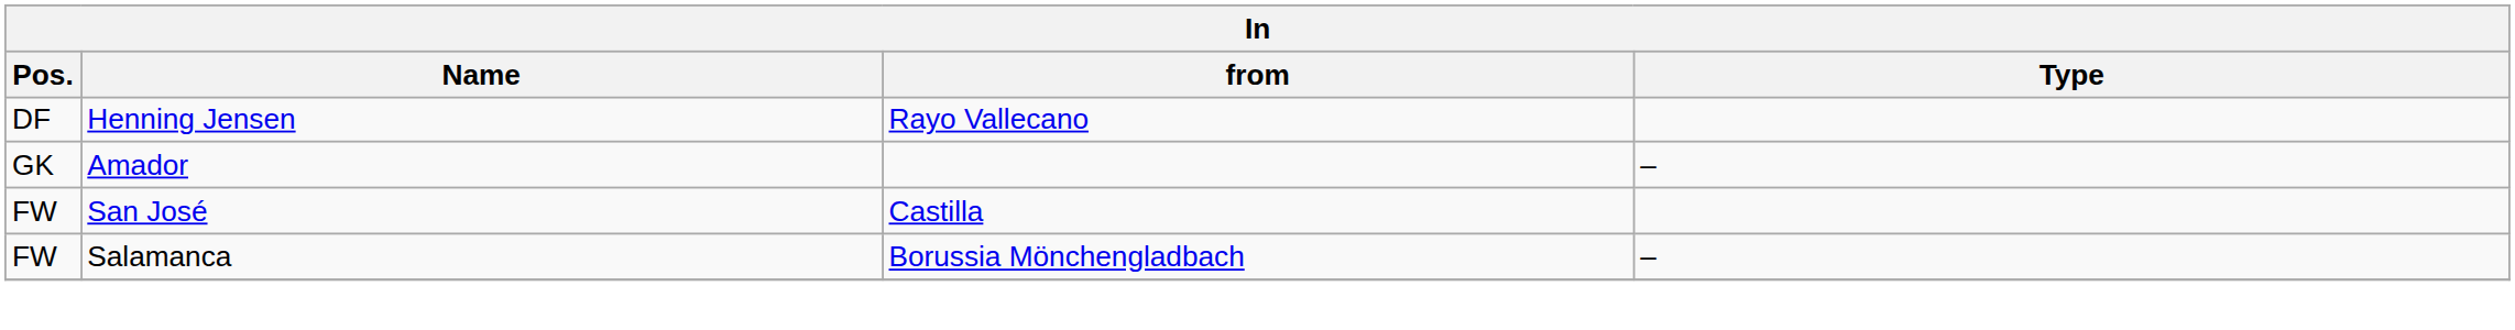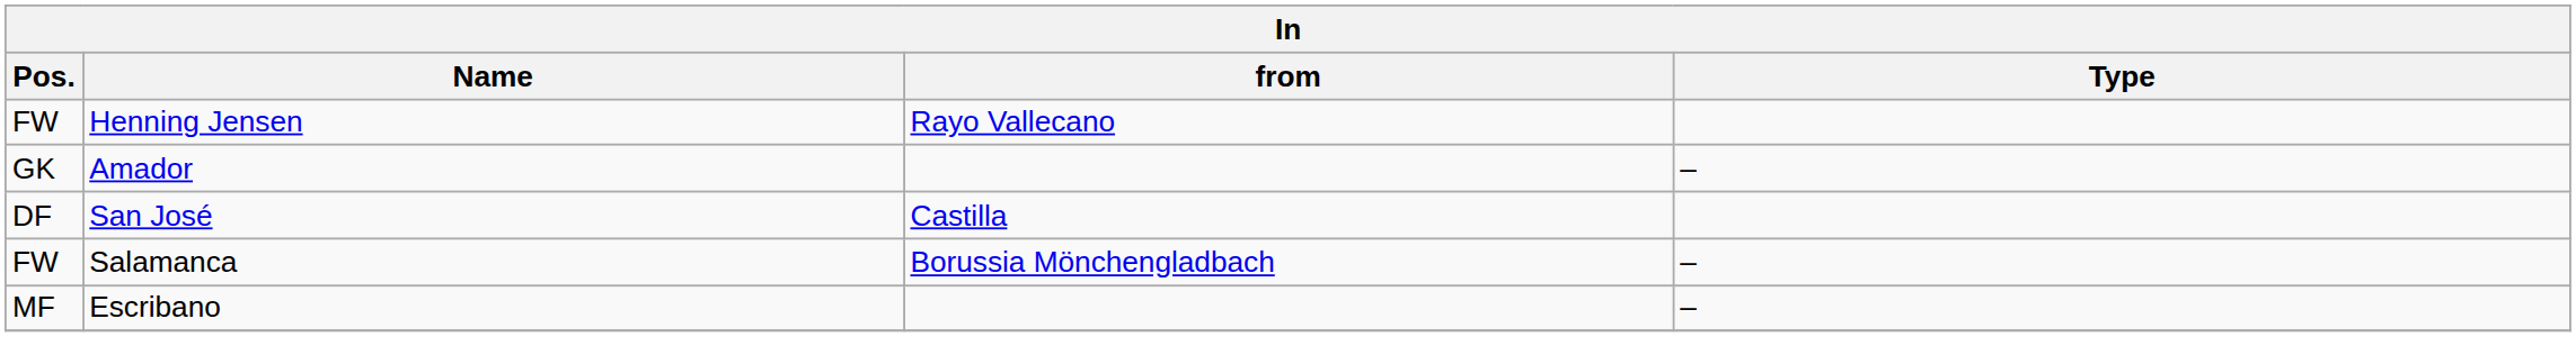 <table class="wikitable" style="font-size:90%;width:99%;">
 <tr>
 <th colspan="4">In</th>
 </tr>
 <tr>
 <th width=3%>Pos.</th>
 <th width=32%>Name</th>
 <th width=30%>from</th>
 <th width=35%>Type</th>
 </tr>
 <tr>
-<td>DF</td>
+<td>FW</td>
 <td><a href='#'>Henning Jensen</a></td>
 <td><a href='#'>Rayo Vallecano</a></td>
 <td></td>
 </tr>
 <tr>
 <td>GK</td>
 <td><a href='#'>Amador</a></td>
 <td></td>
 <td>–</td>
 </tr>
 <tr>
-<td>FW</td>
+<td>DF</td>
 <td><a href='#'>San José</a></td>
 <td><a href='#'>Castilla</a></td>
 <td></td>
 </tr>
 <tr>
 <td>FW</td>
 <td>Salamanca</td>
 <td><a href='#'>Borussia Mönchengladbach</a></td>
 <td>–</td>
 </tr>
 <tr>
+<td>MF</td>
+<td>Escribano</td>
+<td></td>
+<td>–</td>
+</tr>
+<tr>
 </tr>
 </table>
